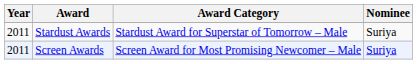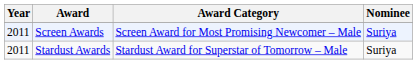 <table class="wikitable">
 <tr>
 <th>Year</th>
 <th>Award</th>
 <th>Award Category</th>
 <th>Nominee</th>
 </tr>
 <tr>
 </tr>
+<tr bgcolor=#edf3fe>
+<td>2011</td>
+<td><a href='#'>Screen Awards</a></td>
+<td><a href='#'>Screen Award for Most Promising Newcomer&nbsp;– Male</a></td>
+<td><a href='#'>Suriya</a></td>
+</tr>
 <tr>
 <td>2011</td>
 <td><a href='#'>Stardust Awards</a></td>
 <td><a href='#'>Stardust Award for Superstar of Tomorrow&nbsp;– Male</a></td>
 <td>Suriya </td>
 </tr>
-<tr bgcolor=#edf3fe>
-<td>2011</td>
-<td><a href='#'>Screen Awards</a></td>
-<td><a href='#'>Screen Award for Most Promising Newcomer&nbsp;– Male</a></td>
-<td><a href='#'>Suriya</a></td>
-</tr>
 </table>
